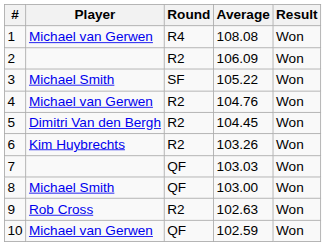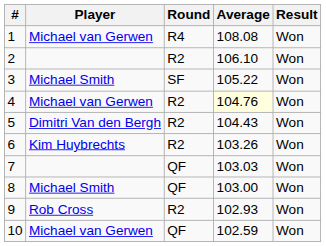 <table class ="wikitable sortable">
 <tr>
 <th>#</th>
 <th>Player</th>
 <th>Round</th>
 <th>Average</th>
 <th>Result</th>
 </tr>
 <tr>
 <td>1</td>
 <td> <a href='#'>Michael van Gerwen</a></td>
 <td>R4</td>
 <td>108.08</td>
 <td>Won</td>
 </tr>
 <tr>
 <td>2</td>
 <td></td>
 <td>R2</td>
-<td>106.09</td>
+<td>106.10</td>
 <td>Won</td>
 </tr>
 <tr>
 <td>3</td>
 <td> <a href='#'>Michael Smith</a></td>
 <td>SF</td>
 <td>105.22</td>
 <td>Won</td>
 </tr>
 <tr>
 <td>4</td>
 <td> <a href='#'>Michael van Gerwen</a></td>
 <td>R2</td>
-<td>104.76</td>
+<td style="background: lightyellow;">104.76</td>
 <td>Won</td>
 </tr>
 <tr>
 <td>5</td>
 <td> <a href='#'>Dimitri Van den Bergh</a></td>
 <td>R2</td>
-<td>104.45</td>
+<td>104.43</td>
 <td>Won</td>
 </tr>
 <tr>
 <td>6</td>
 <td> <a href='#'>Kim Huybrechts</a></td>
 <td>R2</td>
 <td>103.26</td>
 <td>Won</td>
 </tr>
 <tr>
 <td>7</td>
 <td></td>
 <td>QF</td>
 <td>103.03</td>
 <td>Won</td>
 </tr>
 <tr>
 <td>8</td>
 <td> <a href='#'>Michael Smith</a></td>
 <td>QF</td>
 <td>103.00</td>
 <td>Won</td>
 </tr>
 <tr>
 <td>9</td>
 <td> <a href='#'>Rob Cross</a></td>
 <td>R2</td>
-<td>102.63</td>
+<td>102.93</td>
 <td>Won</td>
 </tr>
 <tr>
 <td>10</td>
 <td> <a href='#'>Michael van Gerwen</a></td>
 <td>QF</td>
 <td>102.59</td>
 <td>Won</td>
 </tr>
 </table>
